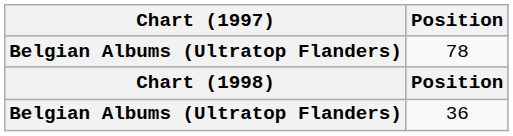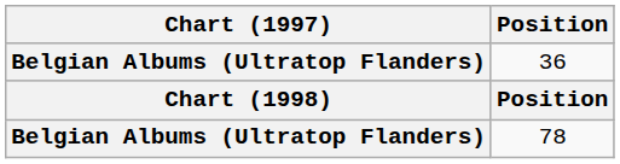 <table class="wikitable plainrowheaders" style="text-align:center">
 <tr>
 <th scope="col">Chart (1997)</th>
 <th scope="col">Position</th>
 </tr>
 <tr>
 <th scope="row">Belgian Albums (Ultratop Flanders)</th>
-<td>78</td>
+<td>36</td>
 </tr>
 <tr>
 <th scope="col">Chart (1998)</th>
 <th scope="col">Position</th>
 </tr>
 <tr>
 <th scope="row">Belgian Albums (Ultratop Flanders)</th>
-<td>36</td>
+<td>78</td>
 </tr>
 </table>
